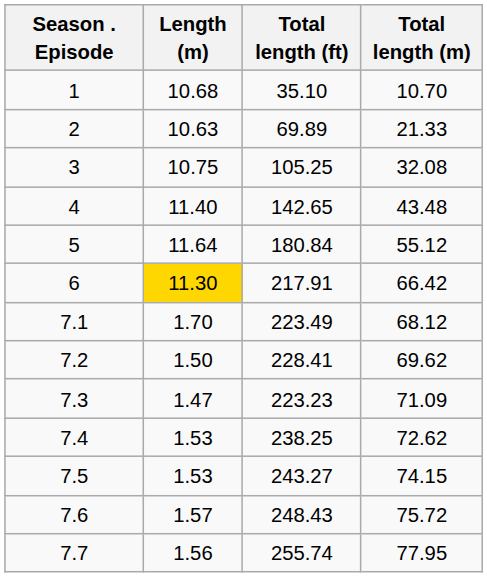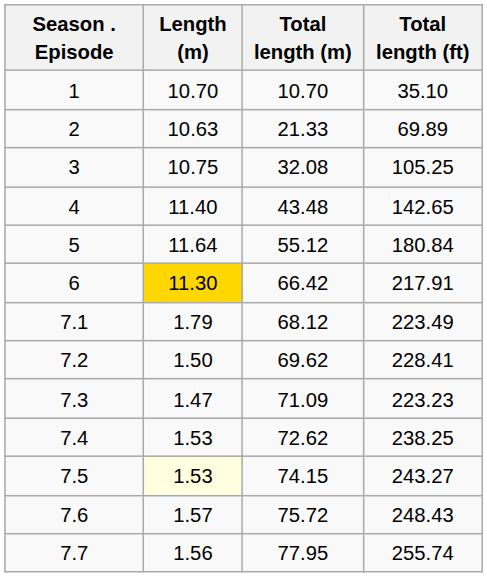 <table class="wikitable floatright" style="text-align:center; margin-left:10px; width:315px;">
 <tr>
 <th><small>Season . Episode</small></th>
 <th><small>Length (m)</small></th>
+<th><small>Total length (m)</small></th>
 <th><small>Total length (ft)</small></th>
-<th><small>Total length (m)</small></th>
 </tr>
 <tr>
 <td><small>1</small></td>
-<td><small>10.68</small></td>
+<td><small>10.70</small></td>
+<td><small>10.70</small></td>
 <td><small>35.10</small></td>
-<td><small>10.70</small></td>
 </tr>
 <tr>
 <td><small>2</small></td>
 <td><small>10.63</small></td>
+<td><small>21.33</small></td>
 <td><small>69.89</small></td>
-<td><small>21.33</small></td>
 </tr>
 <tr>
 <td><small>3</small></td>
 <td><small>10.75</small></td>
+<td><small>32.08</small></td>
 <td><small>105.25</small></td>
-<td><small>32.08</small></td>
 </tr>
 <tr>
 <td><small>4</small></td>
 <td><small>11.40</small></td>
+<td><small>43.48</small></td>
 <td><small>142.65</small></td>
-<td><small>43.48</small></td>
 </tr>
 <tr>
 <td><small>5</small></td>
 <td><small>11.64</small></td>
+<td><small>55.12</small></td>
 <td><small>180.84</small></td>
-<td><small>55.12</small></td>
 </tr>
 <tr>
 <td><small>6</small></td>
 <td style="background: gold;"><small>11.30</small></td>
+<td><small>66.42</small></td>
 <td><small>217.91</small></td>
-<td><small>66.42</small></td>
 </tr>
 <tr>
 <td><small>7.1</small></td>
-<td><small>1.70</small></td>
+<td><small>1.79</small></td>
+<td><small>68.12</small></td>
 <td><small>223.49</small></td>
-<td><small>68.12</small></td>
 </tr>
 <tr>
 <td><small>7.2</small></td>
 <td><small>1.50</small></td>
+<td><small>69.62</small></td>
 <td><small>228.41</small></td>
-<td><small>69.62</small></td>
 </tr>
 <tr>
 <td><small>7.3</small></td>
 <td><small>1.47</small></td>
+<td><small>71.09</small></td>
 <td><small>223.23</small></td>
-<td><small>71.09</small></td>
 </tr>
 <tr>
 <td><small>7.4</small></td>
 <td><small>1.53</small></td>
+<td><small>72.62</small></td>
 <td><small>238.25</small></td>
-<td><small>72.62</small></td>
 </tr>
 <tr>
 <td><small>7.5</small></td>
-<td><small>1.53</small></td>
+<td style="background: lightyellow;"><small>1.53</small></td>
+<td><small>74.15</small></td>
 <td><small>243.27</small></td>
-<td><small>74.15</small></td>
 </tr>
 <tr>
 <td><small>7.6</small></td>
 <td><small>1.57</small></td>
+<td><small>75.72</small></td>
 <td><small>248.43</small></td>
-<td><small>75.72</small></td>
 </tr>
 <tr>
 <td><small>7.7</small></td>
 <td><small>1.56</small></td>
+<td><small>77.95</small></td>
 <td><small>255.74</small></td>
-<td><small>77.95</small></td>
 </tr>
 </table>
